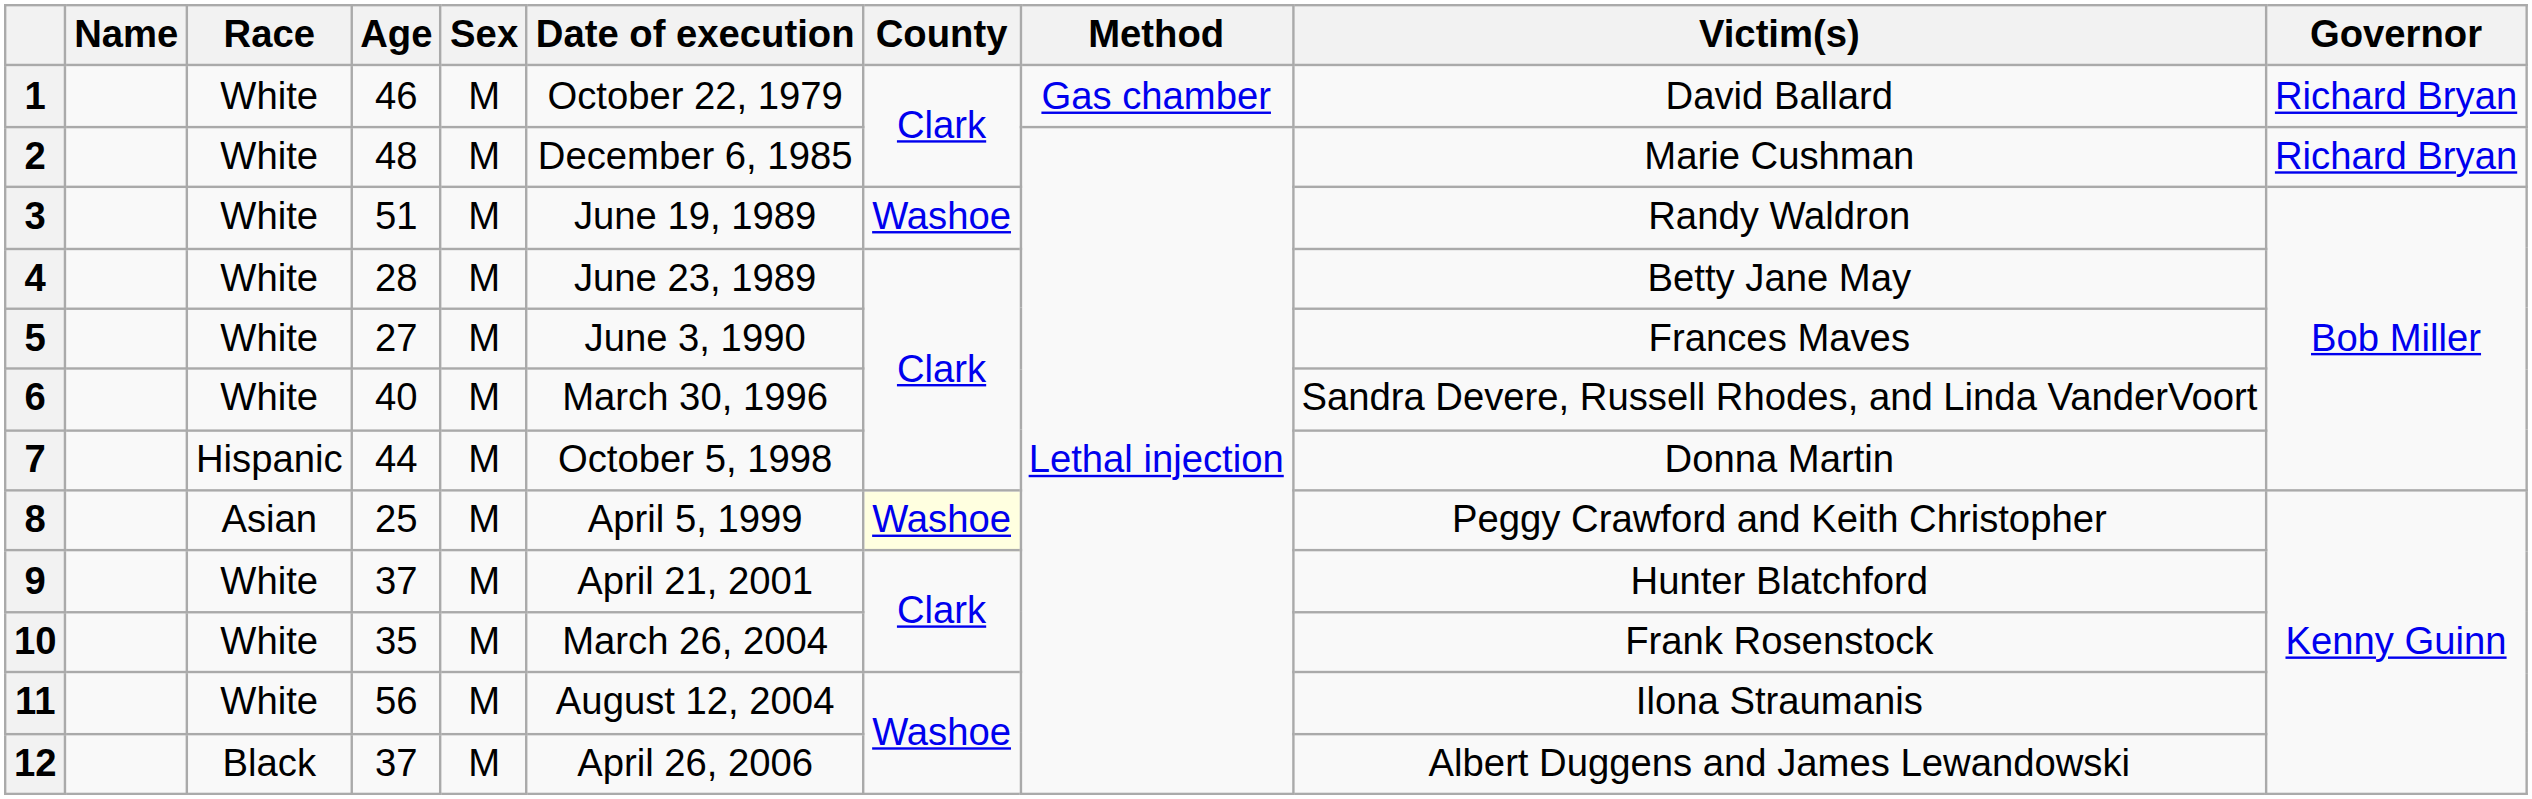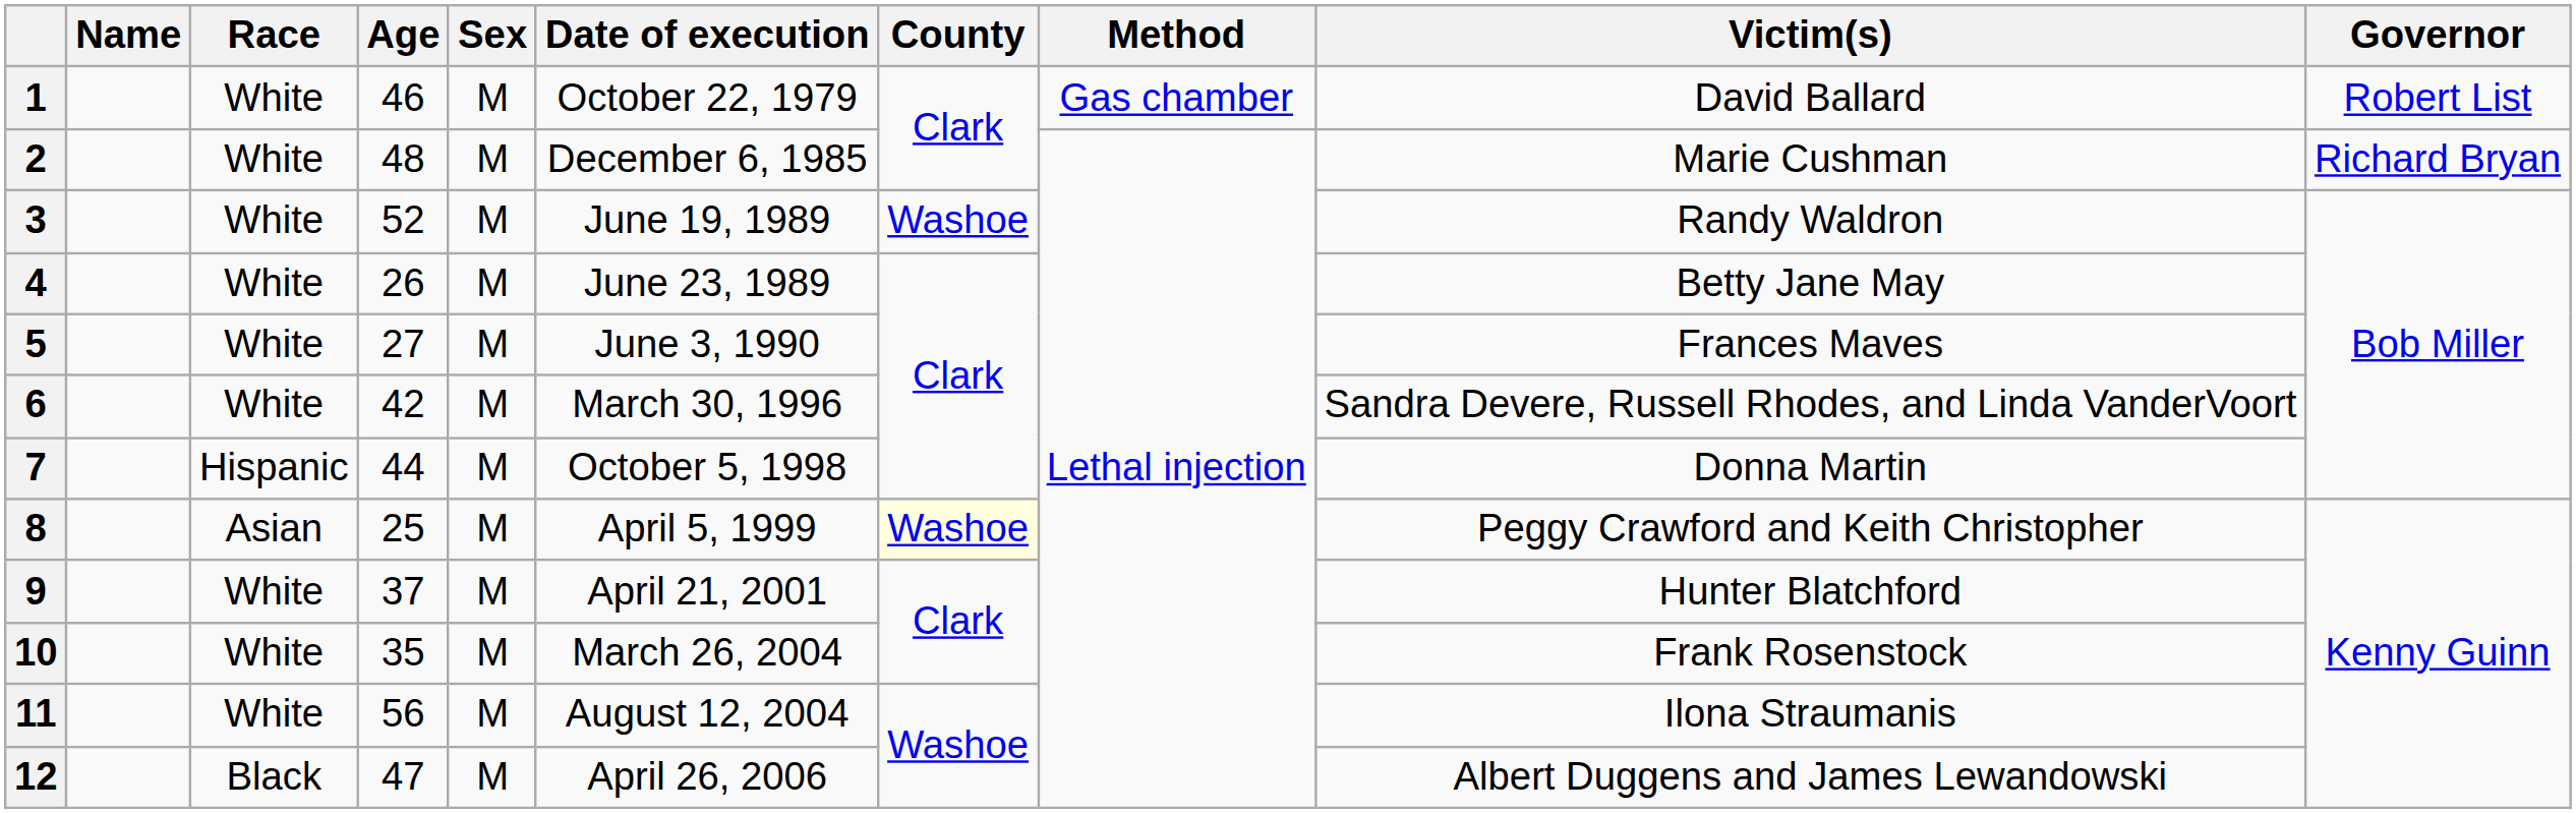 <table class="wikitable sortable" style="text-align:center;">
 <tr>
 <th scope="col"></th>
 <th scope="col">Name</th>
 <th scope="col">Race</th>
 <th scope="col">Age</th>
 <th scope="col">Sex</th>
 <th scope="col" data-sort-type="date">Date of execution</th>
 <th scope="col">County</th>
 <th scope="col">Method</th>
 <th scope="col">Victim(s)</th>
 <th scope="col">Governor</th>
 </tr>
 <tr>
 <th scope="row">1</th>
 <td></td>
 <td>White</td>
 <td>46</td>
 <td>M</td>
 <td>October 22, 1979</td>
 <td rowspan="2"><a href='#'>Clark</a></td>
 <td><a href='#'>Gas chamber</a></td>
 <td>David Ballard</td>
-<td><a href='#'>Richard Bryan</a></td>
+<td><a href='#'>Robert List</a></td>
 </tr>
 <tr>
 <th scope="row">2</th>
 <td></td>
 <td>White</td>
 <td>48</td>
 <td>M</td>
 <td>December 6, 1985</td>
 <td rowspan="11"><a href='#'>Lethal injection</a></td>
 <td>Marie Cushman</td>
 <td><a href='#'>Richard Bryan</a></td>
 </tr>
 <tr>
 <th scope="row">3</th>
 <td></td>
 <td>White</td>
-<td>51</td>
+<td>52</td>
 <td>M</td>
 <td>June 19, 1989</td>
 <td><a href='#'>Washoe</a></td>
 <td>Randy Waldron</td>
 <td rowspan="5"><a href='#'>Bob Miller</a></td>
 </tr>
 <tr>
 <th scope="row">4</th>
 <td></td>
 <td>White</td>
-<td>28</td>
+<td>26</td>
 <td>M</td>
 <td>June 23, 1989</td>
 <td rowspan="4"><a href='#'>Clark</a></td>
 <td>Betty Jane May</td>
 </tr>
 <tr>
 <th scope="row">5</th>
 <td></td>
 <td>White</td>
 <td>27</td>
 <td>M</td>
 <td>June 3, 1990</td>
 <td>Frances Maves</td>
 </tr>
 <tr>
 <th scope="row">6</th>
 <td></td>
 <td>White</td>
-<td>40</td>
+<td>42</td>
 <td>M</td>
 <td>March 30, 1996</td>
 <td>Sandra Devere, Russell Rhodes, and Linda VanderVoort</td>
 </tr>
 <tr>
 <th scope="row">7</th>
 <td></td>
 <td>Hispanic</td>
 <td>44</td>
 <td>M</td>
 <td>October 5, 1998</td>
 <td>Donna Martin</td>
 </tr>
 <tr>
 <th scope="row">8</th>
 <td></td>
 <td>Asian</td>
 <td>25</td>
 <td>M</td>
 <td>April 5, 1999</td>
 <td style="background: lightyellow;"><a href='#'>Washoe</a></td>
 <td>Peggy Crawford and Keith Christopher</td>
 <td rowspan="5"><a href='#'>Kenny Guinn</a></td>
 </tr>
 <tr>
 <th scope="row">9</th>
 <td></td>
 <td>White</td>
 <td>37</td>
 <td>M</td>
 <td>April 21, 2001</td>
 <td rowspan="2"><a href='#'>Clark</a></td>
 <td>Hunter Blatchford</td>
 </tr>
 <tr>
 <th scope="row">10</th>
 <td></td>
 <td>White</td>
 <td>35</td>
 <td>M</td>
 <td>March 26, 2004</td>
 <td>Frank Rosenstock</td>
 </tr>
 <tr>
 <th scope="row">11</th>
 <td></td>
 <td>White</td>
 <td>56</td>
 <td>M</td>
 <td>August 12, 2004</td>
 <td rowspan="2"><a href='#'>Washoe</a></td>
 <td>Ilona Straumanis</td>
 </tr>
 <tr>
 <th scope="row">12</th>
 <td></td>
 <td>Black</td>
-<td>37</td>
+<td>47</td>
 <td>M</td>
 <td>April 26, 2006</td>
 <td>Albert Duggens and James Lewandowski</td>
 </tr>
 </table>
